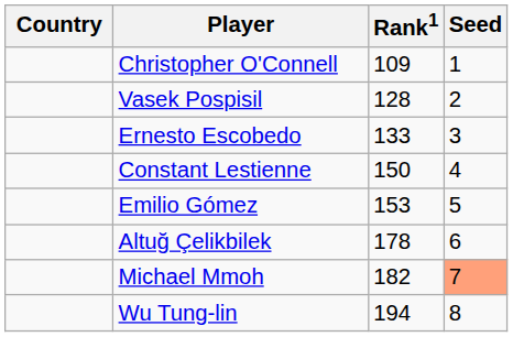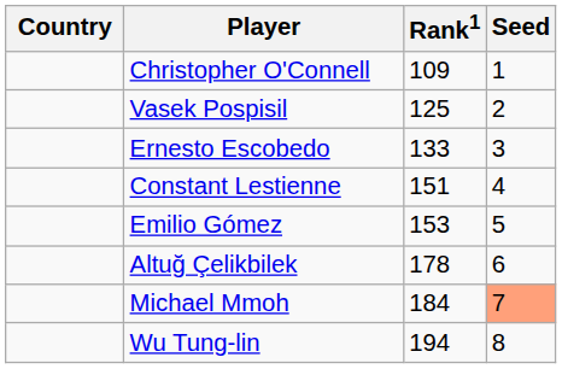 <table class="sortable wikitable">
 <tr>
 <th width="70">Country</th>
 <th width="175">Player</th>
 <th>Rank<sup>1</sup></th>
 <th>Seed</th>
 </tr>
 <tr>
 <td></td>
 <td><a href='#'>Christopher O'Connell</a></td>
 <td>109</td>
 <td>1</td>
 </tr>
 <tr>
 <td></td>
 <td><a href='#'>Vasek Pospisil</a></td>
-<td>128</td>
+<td>125</td>
 <td>2</td>
 </tr>
 <tr>
 <td></td>
 <td><a href='#'>Ernesto Escobedo</a></td>
 <td>133</td>
 <td>3</td>
 </tr>
 <tr>
 <td></td>
 <td><a href='#'>Constant Lestienne</a></td>
-<td>150</td>
+<td>151</td>
 <td>4</td>
 </tr>
 <tr>
 <td></td>
 <td><a href='#'>Emilio Gómez</a></td>
 <td>153</td>
 <td>5</td>
 </tr>
 <tr>
 <td></td>
 <td><a href='#'>Altuğ Çelikbilek</a></td>
 <td>178</td>
 <td>6</td>
 </tr>
 <tr>
 <td></td>
 <td><a href='#'>Michael Mmoh</a></td>
-<td>182</td>
+<td>184</td>
 <td style="background: lightsalmon;">7</td>
 </tr>
 <tr>
 <td></td>
 <td><a href='#'>Wu Tung-lin</a></td>
 <td>194</td>
 <td>8</td>
 </tr>
 </table>
